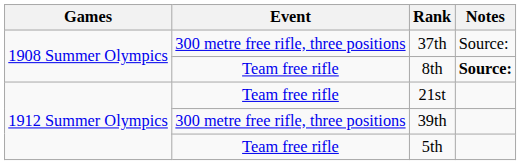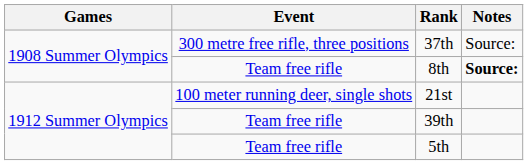 <table class="wikitable" style=" text-align:center;">
 <tr>
 <th>Games</th>
 <th>Event</th>
 <th>Rank</th>
 <th>Notes</th>
 </tr>
 <tr>
 <td style="white-space: nowrap;" rowspan=2><a href='#'>1908 Summer Olympics</a></td>
 <td style="white-space: nowrap;"><a href='#'>300 metre free rifle, three positions</a></td>
 <td>37th</td>
 <td align=left>Source:</td>
 </tr>
 <tr>
 <td style="white-space: nowrap;"><a href='#'>Team free rifle</a></td>
 <td>8th</td>
 <td align=left><strong>Source:</strong></td>
 </tr>
 <tr>
 <td style="white-space: nowrap;" rowspan=3><a href='#'>1912 Summer Olympics</a></td>
-<td style="white-space: nowrap;"><a href='#'>Team free rifle</a></td>
+<td style="white-space: nowrap;"><a href='#'>100 meter running deer, single shots</a></td>
 <td>21st</td>
 <td align=left></td>
 </tr>
 <tr>
-<td style="white-space: nowrap;"><a href='#'>300 metre free rifle, three positions</a></td>
+<td style="white-space: nowrap;"><a href='#'>Team free rifle</a></td>
 <td>39th</td>
 <td align=left></td>
 </tr>
 <tr>
 <td style="white-space: nowrap;"><a href='#'>Team free rifle</a></td>
 <td>5th</td>
 <td align=left></td>
 </tr>
 </table>
